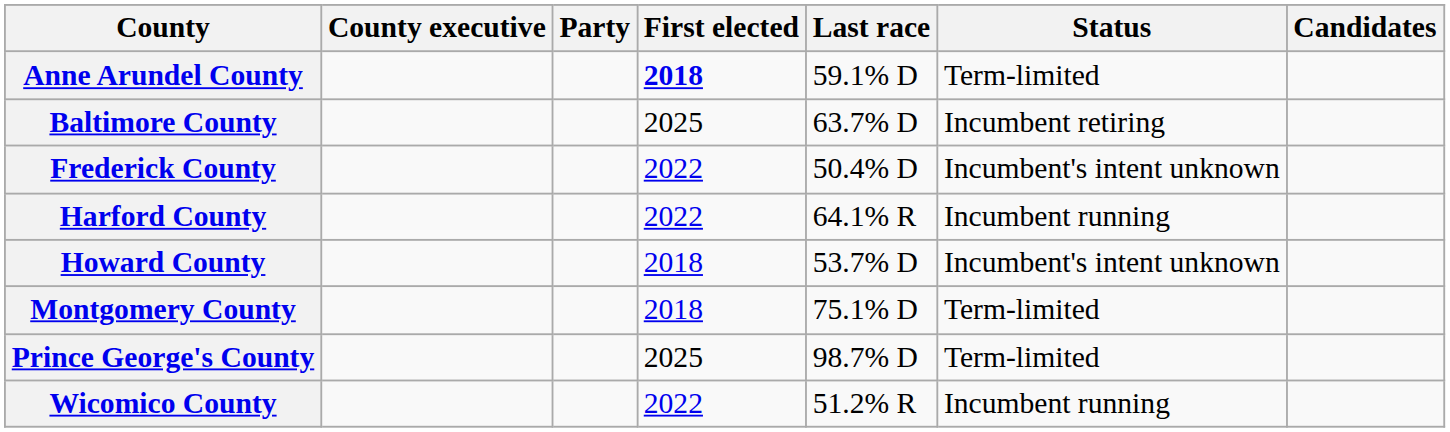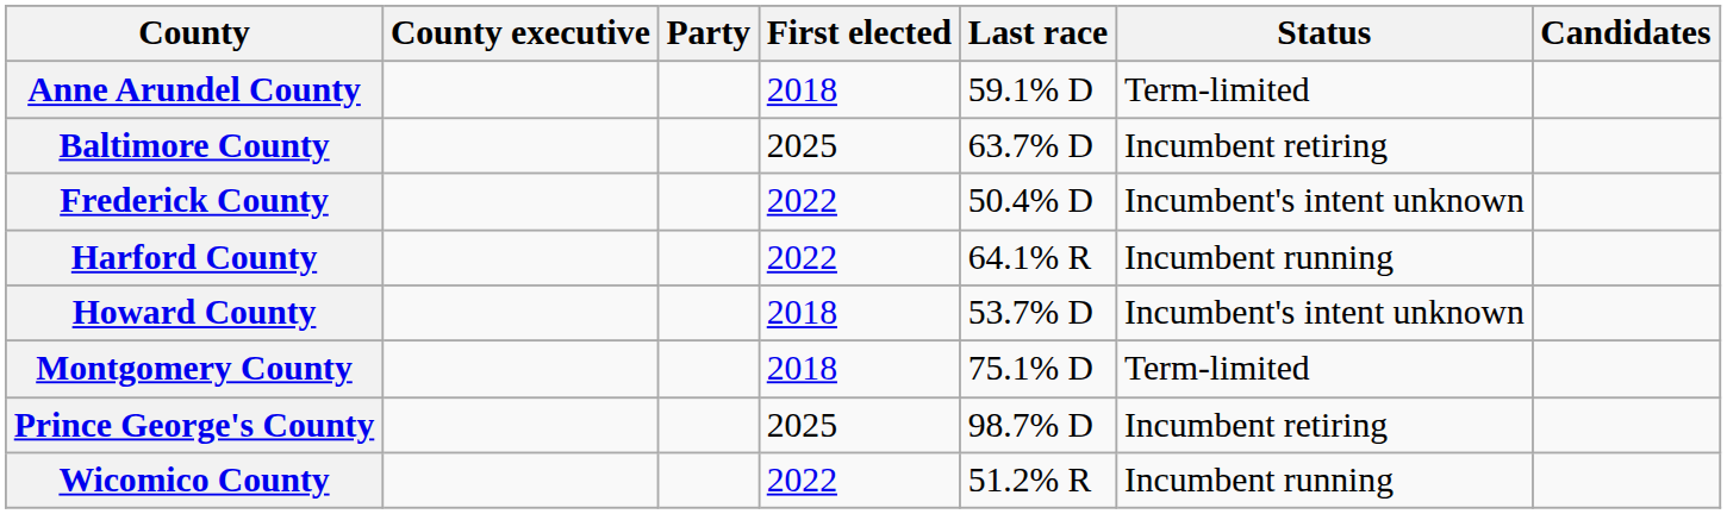 <table class="wikitable sortable">
 <tr valign=bottom>
 <th>County</th>
 <th>County executive</th>
 <th>Party</th>
 <th>First elected</th>
 <th>Last race</th>
 <th>Status</th>
 <th class=unsortable>Candidates</th>
 </tr>
 <tr>
 <th><a href='#'>Anne Arundel County</a></th>
 <td></td>
 <td></td>
-<td><strong><a href='#'>2018</a></strong></td>
+<td><a href='#'>2018</a></td>
 <td>59.1% D</td>
 <td>Term-limited</td>
 <td></td>
 </tr>
 <tr>
 <th><a href='#'>Baltimore County</a></th>
 <td></td>
 <td></td>
 <td>2025</td>
 <td>63.7% D</td>
 <td>Incumbent retiring</td>
 <td></td>
 </tr>
 <tr>
 <th><a href='#'>Frederick County</a></th>
 <td></td>
 <td></td>
 <td><a href='#'>2022</a></td>
 <td>50.4% D</td>
 <td>Incumbent's intent unknown</td>
 <td></td>
 </tr>
 <tr>
 <th><a href='#'>Harford County</a></th>
 <td></td>
 <td></td>
 <td><a href='#'>2022</a></td>
 <td>64.1% R</td>
 <td>Incumbent running</td>
 <td></td>
 </tr>
 <tr>
 <th><a href='#'>Howard County</a></th>
 <td></td>
 <td></td>
 <td><a href='#'>2018</a></td>
 <td>53.7% D</td>
 <td>Incumbent's intent unknown</td>
 <td></td>
 </tr>
 <tr>
 <th><a href='#'>Montgomery County</a></th>
 <td></td>
 <td></td>
 <td><a href='#'>2018</a></td>
 <td>75.1% D</td>
 <td>Term-limited</td>
 <td></td>
 </tr>
 <tr>
 <th><a href='#'>Prince George's County</a></th>
 <td> </td>
 <td></td>
 <td>2025</td>
 <td>98.7% D</td>
-<td>Term-limited</td>
+<td>Incumbent retiring </td>
 <td></td>
 </tr>
 <tr>
 <th><a href='#'>Wicomico County</a></th>
 <td></td>
 <td></td>
 <td><a href='#'>2022</a></td>
 <td>51.2% R</td>
 <td>Incumbent running</td>
 <td></td>
 </tr>
 </table>
